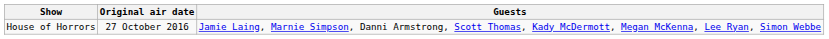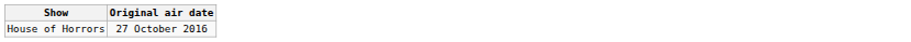 <table class="wikitable sortable" style="text-align:center;">
 <tr>
 <th>Show</th>
 <th>Original air date</th>
-<th>Guests</th>
 </tr>
 <tr>
 <td>House of Horrors</td>
 <td>27 October 2016</td>
-<td><a href='#'>Jamie Laing</a>, <a href='#'>Marnie Simpson</a>, Danni Armstrong, <a href='#'>Scott Thomas</a>, <a href='#'>Kady McDermott</a>, <a href='#'>Megan McKenna</a>, <a href='#'>Lee Ryan</a>, <a href='#'>Simon Webbe</a></td>
 </tr>
 </table>
